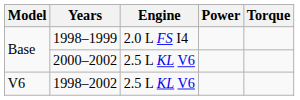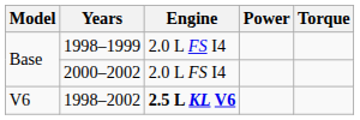 <table class=wikitable>
 <tr>
 <th>Model</th>
 <th>Years</th>
 <th>Engine</th>
 <th>Power</th>
 <th>Torque</th>
 </tr>
 <tr>
 <td rowspan=2>Base</td>
 <td>1998–1999</td>
 <td>2.0 L <em><a href='#'>FS</a></em> I4</td>
 <td></td>
 <td></td>
 </tr>
 <tr>
 <td>2000–2002</td>
-<td>2.5 L <em><a href='#'>KL</a></em> <a href='#'>V6</a></td>
+<td>2.0 L <em>FS</em> I4</td>
 <td></td>
 <td></td>
 </tr>
 <tr>
 <td>V6</td>
 <td>1998–2002</td>
-<td>2.5 L <em><a href='#'>KL</a></em> <a href='#'>V6</a></td>
+<td><strong>2.5 L <em><a href='#'>KL</a></em> <a href='#'>V6</a></strong></td>
 <td></td>
 <td></td>
 </tr>
 </table>
